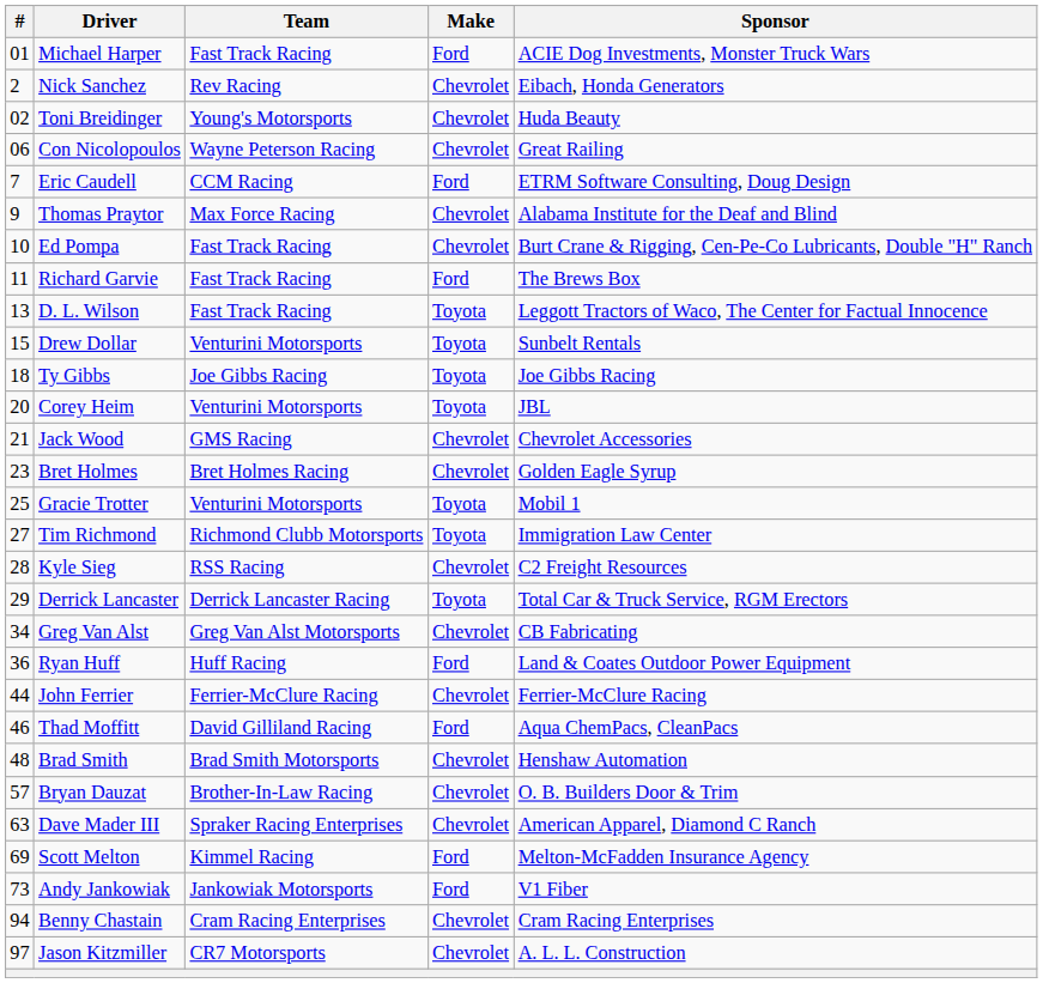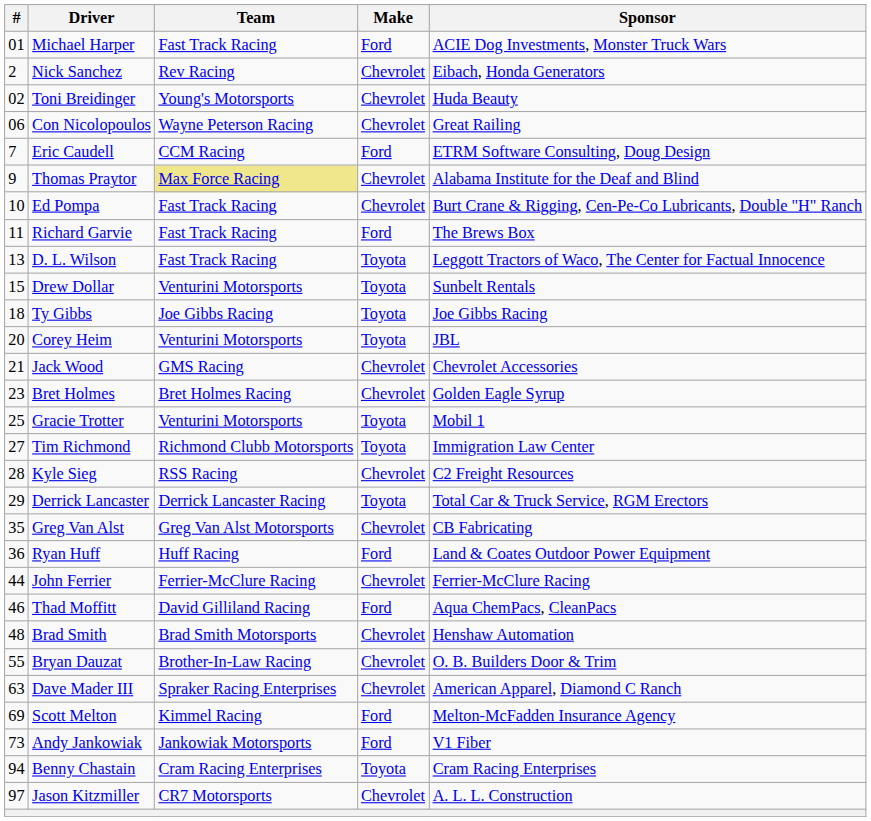 <table class="wikitable" style="font-size:95%">
 <tr>
 <th>#</th>
 <th>Driver</th>
 <th>Team</th>
 <th>Make</th>
 <th>Sponsor</th>
 </tr>
 <tr>
 <td>01</td>
 <td><a href='#'>Michael Harper</a></td>
 <td><a href='#'>Fast Track Racing</a></td>
 <td><a href='#'>Ford</a></td>
 <td><a href='#'>ACIE Dog Investments</a>, <a href='#'>Monster Truck Wars</a></td>
 </tr>
 <tr>
 <td>2</td>
 <td><a href='#'>Nick Sanchez</a></td>
 <td><a href='#'>Rev Racing</a></td>
 <td><a href='#'>Chevrolet</a></td>
 <td><a href='#'>Eibach</a>, <a href='#'>Honda Generators</a></td>
 </tr>
 <tr>
 <td>02</td>
 <td><a href='#'>Toni Breidinger</a></td>
 <td><a href='#'>Young's Motorsports</a></td>
 <td><a href='#'>Chevrolet</a></td>
 <td><a href='#'>Huda Beauty</a></td>
 </tr>
 <tr>
 <td>06</td>
 <td><a href='#'>Con Nicolopoulos</a></td>
 <td><a href='#'>Wayne Peterson Racing</a></td>
 <td><a href='#'>Chevrolet</a></td>
 <td><a href='#'>Great Railing</a></td>
 </tr>
 <tr>
 <td>7</td>
 <td><a href='#'>Eric Caudell</a></td>
 <td><a href='#'>CCM Racing</a></td>
 <td><a href='#'>Ford</a></td>
 <td><a href='#'>ETRM Software Consulting</a>, <a href='#'>Doug Design</a></td>
 </tr>
 <tr>
 <td>9</td>
 <td><a href='#'>Thomas Praytor</a></td>
-<td><a href='#'>Max Force Racing</a></td>
+<td style="background: khaki;"><a href='#'>Max Force Racing</a></td>
 <td><a href='#'>Chevrolet</a></td>
 <td><a href='#'>Alabama Institute for the Deaf and Blind</a></td>
 </tr>
 <tr>
 <td>10</td>
 <td><a href='#'>Ed Pompa</a></td>
 <td><a href='#'>Fast Track Racing</a></td>
 <td><a href='#'>Chevrolet</a></td>
 <td><a href='#'>Burt Crane & Rigging</a>, <a href='#'>Cen-Pe-Co Lubricants</a>, <a href='#'>Double "H" Ranch</a></td>
 </tr>
 <tr>
 <td>11</td>
 <td><a href='#'>Richard Garvie</a></td>
 <td><a href='#'>Fast Track Racing</a></td>
 <td><a href='#'>Ford</a></td>
 <td><a href='#'>The Brews Box</a></td>
 </tr>
 <tr>
 <td>13</td>
 <td><a href='#'>D. L. Wilson</a></td>
 <td><a href='#'>Fast Track Racing</a></td>
 <td><a href='#'>Toyota</a></td>
 <td><a href='#'>Leggott Tractors of Waco</a>, <a href='#'>The Center for Factual Innocence</a></td>
 </tr>
 <tr>
 <td>15</td>
 <td><a href='#'>Drew Dollar</a></td>
 <td><a href='#'>Venturini Motorsports</a></td>
 <td><a href='#'>Toyota</a></td>
 <td><a href='#'>Sunbelt Rentals</a></td>
 </tr>
 <tr>
 <td>18</td>
 <td><a href='#'>Ty Gibbs</a></td>
 <td><a href='#'>Joe Gibbs Racing</a></td>
 <td><a href='#'>Toyota</a></td>
 <td><a href='#'>Joe Gibbs Racing</a></td>
 </tr>
 <tr>
 <td>20</td>
 <td><a href='#'>Corey Heim</a></td>
 <td><a href='#'>Venturini Motorsports</a></td>
 <td><a href='#'>Toyota</a></td>
 <td><a href='#'>JBL</a></td>
 </tr>
 <tr>
 <td>21</td>
 <td><a href='#'>Jack Wood</a></td>
 <td><a href='#'>GMS Racing</a></td>
 <td><a href='#'>Chevrolet</a></td>
 <td><a href='#'>Chevrolet Accessories</a></td>
 </tr>
 <tr>
 <td>23</td>
 <td><a href='#'>Bret Holmes</a></td>
 <td><a href='#'>Bret Holmes Racing</a></td>
 <td><a href='#'>Chevrolet</a></td>
 <td><a href='#'>Golden Eagle Syrup</a></td>
 </tr>
 <tr>
 <td>25</td>
 <td><a href='#'>Gracie Trotter</a></td>
 <td><a href='#'>Venturini Motorsports</a></td>
 <td><a href='#'>Toyota</a></td>
 <td><a href='#'>Mobil 1</a></td>
 </tr>
 <tr>
 <td>27</td>
 <td><a href='#'>Tim Richmond</a></td>
 <td><a href='#'>Richmond Clubb Motorsports</a></td>
 <td><a href='#'>Toyota</a></td>
 <td><a href='#'>Immigration Law Center</a></td>
 </tr>
 <tr>
 <td>28</td>
 <td><a href='#'>Kyle Sieg</a></td>
 <td><a href='#'>RSS Racing</a></td>
 <td><a href='#'>Chevrolet</a></td>
 <td><a href='#'>C2 Freight Resources</a></td>
 </tr>
 <tr>
 <td>29</td>
 <td><a href='#'>Derrick Lancaster</a></td>
 <td><a href='#'>Derrick Lancaster Racing</a></td>
 <td><a href='#'>Toyota</a></td>
 <td><a href='#'>Total Car & Truck Service</a>, <a href='#'>RGM Erectors</a></td>
 </tr>
 <tr>
-<td>34</td>
+<td>35</td>
 <td><a href='#'>Greg Van Alst</a></td>
 <td><a href='#'>Greg Van Alst Motorsports</a></td>
 <td><a href='#'>Chevrolet</a></td>
 <td><a href='#'>CB Fabricating</a></td>
 </tr>
 <tr>
 <td>36</td>
 <td><a href='#'>Ryan Huff</a></td>
 <td><a href='#'>Huff Racing</a></td>
 <td><a href='#'>Ford</a></td>
 <td><a href='#'>Land & Coates Outdoor Power Equipment</a></td>
 </tr>
 <tr>
 <td>44</td>
 <td><a href='#'>John Ferrier</a></td>
 <td><a href='#'>Ferrier-McClure Racing</a></td>
 <td><a href='#'>Chevrolet</a></td>
 <td><a href='#'>Ferrier-McClure Racing</a></td>
 </tr>
 <tr>
 <td>46</td>
 <td><a href='#'>Thad Moffitt</a></td>
 <td><a href='#'>David Gilliland Racing</a></td>
 <td><a href='#'>Ford</a></td>
 <td><a href='#'>Aqua ChemPacs</a>, <a href='#'>CleanPacs</a></td>
 </tr>
 <tr>
 <td>48</td>
 <td><a href='#'>Brad Smith</a></td>
 <td><a href='#'>Brad Smith Motorsports</a></td>
 <td><a href='#'>Chevrolet</a></td>
 <td><a href='#'>Henshaw Automation</a></td>
 </tr>
 <tr>
-<td>57</td>
+<td>55</td>
 <td><a href='#'>Bryan Dauzat</a></td>
 <td><a href='#'>Brother-In-Law Racing</a></td>
 <td><a href='#'>Chevrolet</a></td>
 <td><a href='#'>O. B. Builders Door & Trim</a></td>
 </tr>
 <tr>
 <td>63</td>
 <td><a href='#'>Dave Mader III</a></td>
 <td><a href='#'>Spraker Racing Enterprises</a></td>
 <td><a href='#'>Chevrolet</a></td>
 <td><a href='#'>American Apparel</a>, <a href='#'>Diamond C Ranch</a></td>
 </tr>
 <tr>
 <td>69</td>
 <td><a href='#'>Scott Melton</a></td>
 <td><a href='#'>Kimmel Racing</a></td>
 <td><a href='#'>Ford</a></td>
 <td><a href='#'>Melton-McFadden Insurance Agency</a></td>
 </tr>
 <tr>
 <td>73</td>
 <td><a href='#'>Andy Jankowiak</a></td>
 <td><a href='#'>Jankowiak Motorsports</a></td>
 <td><a href='#'>Ford</a></td>
 <td><a href='#'>V1 Fiber</a></td>
 </tr>
 <tr>
 <td>94</td>
 <td><a href='#'>Benny Chastain</a></td>
 <td><a href='#'>Cram Racing Enterprises</a></td>
-<td><a href='#'>Chevrolet</a></td>
+<td><a href='#'>Toyota</a></td>
 <td><a href='#'>Cram Racing Enterprises</a></td>
 </tr>
 <tr>
 <td>97</td>
 <td><a href='#'>Jason Kitzmiller</a></td>
 <td><a href='#'>CR7 Motorsports</a></td>
 <td><a href='#'>Chevrolet</a></td>
 <td><a href='#'>A. L. L. Construction</a></td>
 </tr>
 <tr>
 <th colspan="5"></th>
 </tr>
 </table>
